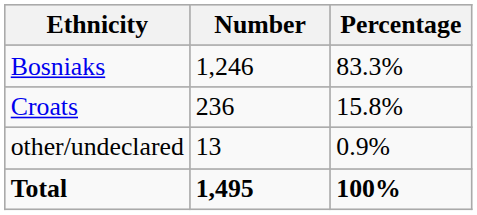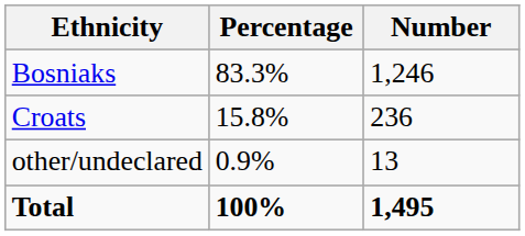 <table class="wikitable">
 <tr>
 <th width="100px">Ethnicity</th>
+<th width="80px">Percentage</th>
 <th width="80px">Number</th>
-<th width="80px">Percentage</th>
 </tr>
 <tr>
 <td><a href='#'>Bosniaks</a></td>
+<td>83.3%</td>
 <td>1,246</td>
-<td>83.3%</td>
 </tr>
 <tr>
 <td><a href='#'>Croats</a></td>
+<td>15.8%</td>
 <td>236</td>
-<td>15.8%</td>
 </tr>
 <tr>
 <td>other/undeclared</td>
+<td>0.9%</td>
 <td>13</td>
-<td>0.9%</td>
 </tr>
 <tr>
 <td><strong>Total</strong></td>
+<td><strong>100%</strong></td>
 <td><strong>1,495</strong></td>
-<td><strong>100%</strong></td>
 </tr>
 </table>
